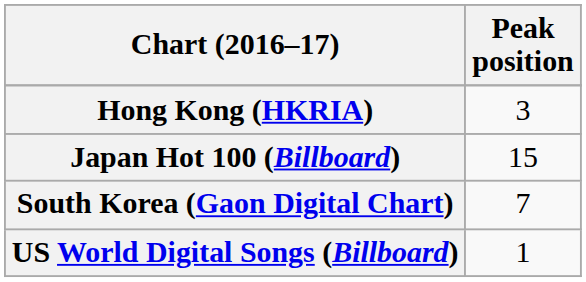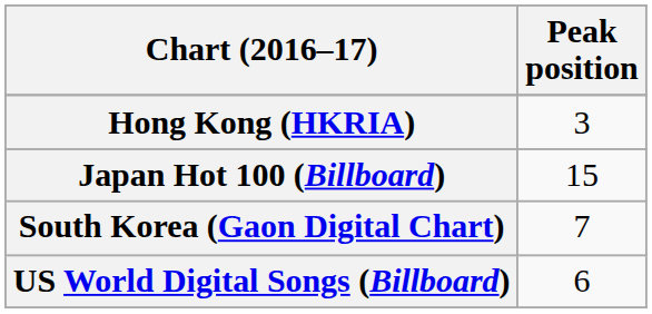 <table class="wikitable sortable plainrowheaders" style="text-align:center">
 <tr>
 <th scope="col">Chart (2016–17)</th>
 <th scope="col">Peak<br>position</th>
 </tr>
 <tr>
 </tr>
 <tr>
 </tr>
 <tr>
 <th scope="row">Hong Kong (<a href='#'>HKRIA</a>)</th>
 <td>3</td>
 </tr>
 <tr>
 <th scope="row">Japan Hot 100 (<em><a href='#'>Billboard</a></em>)</th>
 <td>15</td>
 </tr>
 <tr>
 <th scope="row">South Korea (<a href='#'>Gaon Digital Chart</a>)</th>
 <td>7</td>
 </tr>
 <tr>
 <th scope="row">US <a href='#'>World Digital Songs</a> (<em><a href='#'>Billboard</a></em>)</th>
-<td>1</td>
+<td>6</td>
 </tr>
 </table>
